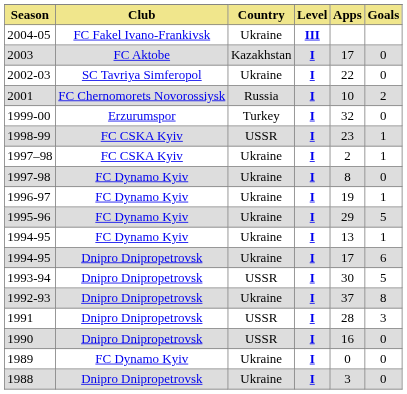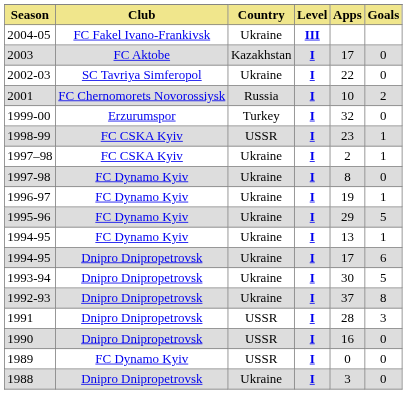 <table border=1 cellpadding=3 style="border-collapse: collapse;">
 <tr align=center style=background:#efefefe>
 </tr>
 <tr ---- bgcolor="#F0E68C" align="center">
 <th>Season</th>
 <th>Club</th>
 <th>Country</th>
 <th>Level</th>
 <th>Apps</th>
 <th>Goals</th>
 </tr>
 <tr>
 <td>2004-05</td>
 <td align=center><a href='#'>FC Fakel Ivano‑Frankivsk</a></td>
 <td align=center>Ukraine</td>
 <td align=center><strong><a href='#'>III</a></strong></td>
 <td align=center></td>
 <td align=center></td>
 </tr>
 <tr bgcolor=#dddddd>
 <td>2003</td>
 <td align=center><a href='#'>FC Aktobe</a></td>
 <td align=center>Kazakhstan</td>
 <td align=center><strong><a href='#'>I</a></strong></td>
 <td align=center>17</td>
 <td align=center>0</td>
 </tr>
 <tr>
 <td>2002-03</td>
 <td align=center><a href='#'>SC Tavriya Simferopol</a></td>
 <td align=center>Ukraine</td>
 <td align=center><strong><a href='#'>I</a></strong></td>
 <td align=center>22</td>
 <td align=center>0</td>
 </tr>
 <tr bgcolor=#dddddd>
 <td>2001</td>
 <td align=center><a href='#'>FC Chernomorets Novorossiysk</a></td>
 <td align=center>Russia</td>
 <td align=center><strong><a href='#'>I</a></strong></td>
 <td align=center>10</td>
 <td align=center>2</td>
 </tr>
 <tr>
 <td>1999-00</td>
 <td align=center><a href='#'>Erzurumspor</a></td>
 <td align=center>Turkey</td>
 <td align=center><strong><a href='#'>I</a></strong></td>
 <td align=center>32</td>
 <td align=center>0</td>
 </tr>
 <tr bgcolor=#dddddd>
 <td>1998-99</td>
 <td align=center><a href='#'>FC CSKA Kyiv</a></td>
 <td align=center>USSR</td>
 <td align=center><strong><a href='#'>I</a></strong></td>
 <td align=center>23</td>
 <td align=center>1</td>
 </tr>
 <tr>
 <td>1997–98</td>
 <td align=center><a href='#'>FC CSKA Kyiv</a></td>
 <td align=center>Ukraine</td>
 <td align=center><strong><a href='#'>I</a></strong></td>
 <td align=center>2</td>
 <td align=center>1</td>
 </tr>
 <tr bgcolor=#dddddd>
 <td>1997-98</td>
 <td align=center><a href='#'>FC Dynamo Kyiv</a></td>
 <td align=center>Ukraine</td>
 <td align=center><strong><a href='#'>I</a></strong></td>
 <td align=center>8</td>
 <td align=center>0</td>
 </tr>
 <tr>
 <td>1996-97</td>
 <td align=center><a href='#'>FC Dynamo Kyiv</a></td>
 <td align=center>Ukraine</td>
 <td align=center><strong><a href='#'>I</a></strong></td>
 <td align=center>19</td>
 <td align=center>1</td>
 </tr>
 <tr bgcolor=#dddddd>
 <td>1995-96</td>
 <td align=center><a href='#'>FC Dynamo Kyiv</a></td>
 <td align=center>Ukraine</td>
 <td align=center><strong><a href='#'>I</a></strong></td>
 <td align=center>29</td>
 <td align=center>5</td>
 </tr>
 <tr>
 <td>1994-95</td>
 <td align=center><a href='#'>FC Dynamo Kyiv</a></td>
 <td align=center>Ukraine</td>
 <td align=center><strong><a href='#'>I</a></strong></td>
 <td align=center>13</td>
 <td align=center>1</td>
 </tr>
 <tr bgcolor=#dddddd>
 <td>1994-95</td>
 <td align=center><a href='#'>Dnipro Dnipropetrovsk</a></td>
 <td align=center>Ukraine</td>
 <td align=center><strong><a href='#'>I</a></strong></td>
 <td align=center>17</td>
 <td align=center>6</td>
 </tr>
 <tr>
 <td>1993-94</td>
 <td align=center><a href='#'>Dnipro Dnipropetrovsk</a></td>
-<td align=center>USSR</td>
+<td align=center>Ukraine</td>
 <td align=center><strong><a href='#'>I</a></strong></td>
 <td align=center>30</td>
 <td align=center>5</td>
 </tr>
 <tr bgcolor=#dddddd>
 <td>1992-93</td>
 <td align=center><a href='#'>Dnipro Dnipropetrovsk</a></td>
 <td align=center>Ukraine</td>
 <td align=center><strong><a href='#'>I</a></strong></td>
 <td align=center>37</td>
 <td align=center>8</td>
 </tr>
 <tr>
 <td>1991</td>
 <td align=center><a href='#'>Dnipro Dnipropetrovsk</a></td>
 <td align=center>USSR</td>
 <td align=center><strong><a href='#'>I</a></strong></td>
 <td align=center>28</td>
 <td align=center>3</td>
 </tr>
 <tr bgcolor=#dddddd>
 <td>1990</td>
 <td align=center><a href='#'>Dnipro Dnipropetrovsk</a></td>
 <td align=center>USSR</td>
 <td align=center><strong><a href='#'>I</a></strong></td>
 <td align=center>16</td>
 <td align=center>0</td>
 </tr>
 <tr>
 <td>1989</td>
 <td align=center><a href='#'>FC Dynamo Kyiv</a></td>
-<td align=center>Ukraine</td>
+<td align=center>USSR</td>
 <td align=center><strong><a href='#'>I</a></strong></td>
 <td align=center>0</td>
 <td align=center>0</td>
 </tr>
 <tr bgcolor=#dddddd>
 <td>1988</td>
 <td align=center><a href='#'>Dnipro Dnipropetrovsk</a></td>
 <td align=center>Ukraine</td>
 <td align=center><strong><a href='#'>I</a></strong></td>
 <td align=center>3</td>
 <td align=center>0</td>
 </tr>
 </table>
